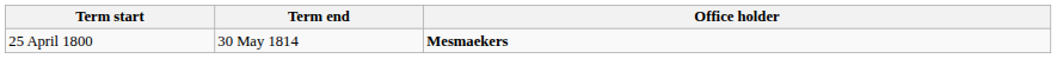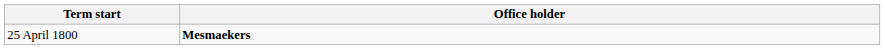 <table class="wikitable" style="width: 70%;">
 <tr>
 <th align="left" style="width: 20%;">Term start</th>
-<th align="left" style="width: 20%;">Term end</th>
 <th align="left">Office holder</th>
 </tr>
 <tr valign="top">
 <td>25 April 1800</td>
-<td>30 May 1814</td>
 <td><strong>Mesmaekers</strong></td>
 </tr>
 </table>
